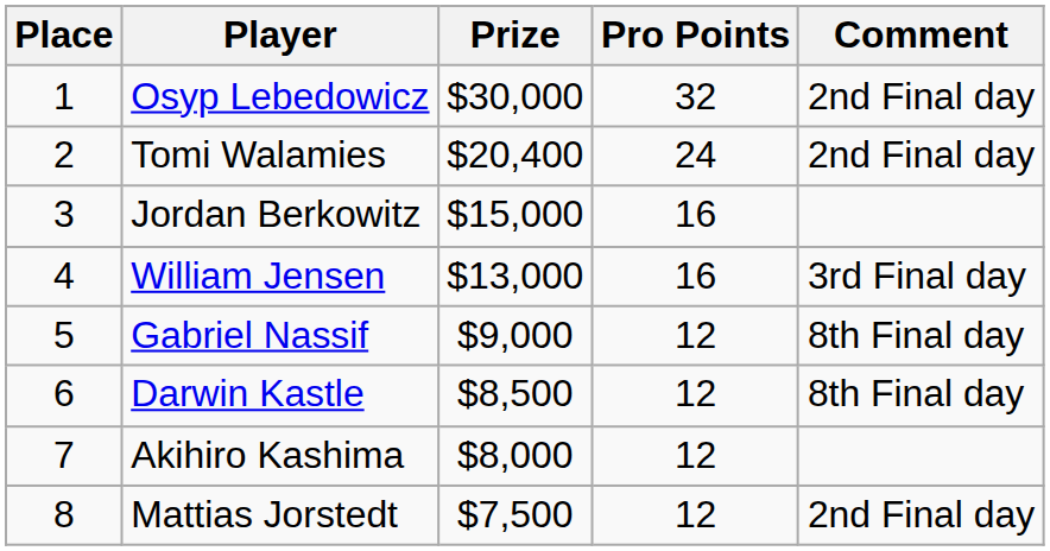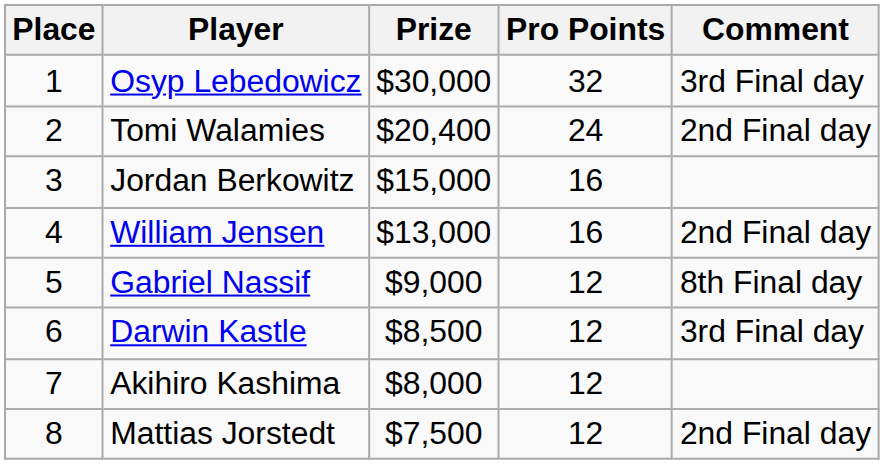 <table class="wikitable">
 <tr>
 <th>Place</th>
 <th>Player</th>
 <th>Prize</th>
 <th>Pro Points</th>
 <th>Comment</th>
 </tr>
 <tr>
 <td align=center>1</td>
 <td> <a href='#'>Osyp Lebedowicz</a></td>
 <td align=center>$30,000</td>
 <td align=center>32</td>
-<td>2nd Final day</td>
+<td>3rd Final day</td>
 </tr>
 <tr>
 <td align=center>2</td>
 <td> Tomi Walamies</td>
 <td align=center>$20,400</td>
 <td align=center>24</td>
 <td>2nd Final day</td>
 </tr>
 <tr>
 <td align=center>3</td>
 <td> Jordan Berkowitz</td>
 <td align=center>$15,000</td>
 <td align=center>16</td>
 <td></td>
 </tr>
 <tr>
 <td align=center>4</td>
 <td> <a href='#'>William Jensen</a></td>
 <td align=center>$13,000</td>
 <td align=center>16</td>
-<td>3rd Final day</td>
+<td>2nd Final day</td>
 </tr>
 <tr>
 <td align=center>5</td>
 <td> <a href='#'>Gabriel Nassif</a></td>
 <td align=center>$9,000</td>
 <td align=center>12</td>
 <td>8th Final day</td>
 </tr>
 <tr>
 <td align=center>6</td>
 <td> <a href='#'>Darwin Kastle</a></td>
 <td align=center>$8,500</td>
 <td align=center>12</td>
-<td>8th Final day</td>
+<td>3rd Final day</td>
 </tr>
 <tr>
 <td align=center>7</td>
 <td> Akihiro Kashima</td>
 <td align=center>$8,000</td>
 <td align=center>12</td>
 <td></td>
 </tr>
 <tr>
 <td align=center>8</td>
 <td> Mattias Jorstedt</td>
 <td align=center>$7,500</td>
 <td align=center>12</td>
 <td>2nd Final day</td>
 </tr>
 </table>
